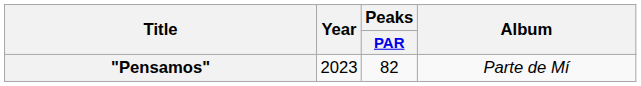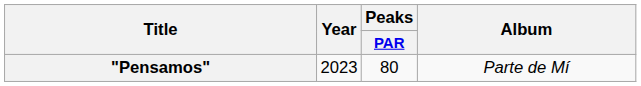 <table class="wikitable plainrowheaders" style="text-align:center;" border="1">
 <tr>
 <th scope="col" style="width:20em;" rowspan="2">Title</th>
 <th scope="col" style="width:1em;" rowspan="2">Year</th>
 <th scope="col" colspan="1">Peaks</th>
 <th scope="col" style="width:14em;" rowspan="2">Album</th>
 </tr>
 <tr>
 <th scope="col" style="width:3em;font-size:90%;"><a href='#'>PAR</a><br></th>
 </tr>
 <tr>
 <th scope="row">"Pensamos"<br></th>
 <td>2023</td>
-<td>82</td>
+<td>80</td>
 <td><em>Parte de Mí</em></td>
 </tr>
 </table>
